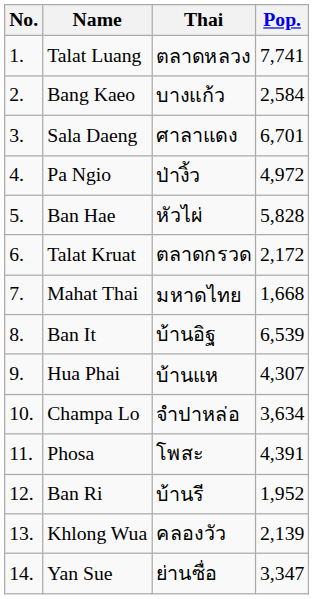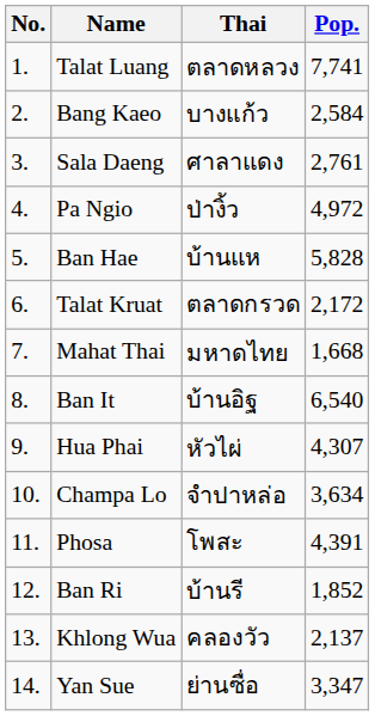 <table class="wikitable sortable">
 <tr>
 <th>No.</th>
 <th>Name</th>
 <th>Thai</th>
 <th><a href='#'>Pop.</a></th>
 </tr>
 <tr>
 <td>1.</td>
 <td>Talat Luang</td>
 <td>ตลาดหลวง</td>
 <td>7,741</td>
 </tr>
 <tr>
 <td>2.</td>
 <td>Bang Kaeo</td>
 <td>บางแก้ว</td>
 <td>2,584</td>
 </tr>
 <tr>
 <td>3.</td>
 <td>Sala Daeng</td>
 <td>ศาลาแดง</td>
-<td>6,701</td>
+<td>2,761</td>
 </tr>
 <tr>
 <td>4.</td>
 <td>Pa Ngio</td>
 <td>ป่างิ้ว</td>
 <td>4,972</td>
 </tr>
 <tr>
 <td>5.</td>
 <td>Ban Hae</td>
-<td>หัวไผ่</td>
+<td>บ้านแห</td>
 <td>5,828</td>
 </tr>
 <tr>
 <td>6.</td>
 <td>Talat Kruat</td>
 <td>ตลาดกรวด</td>
 <td>2,172</td>
 </tr>
 <tr>
 <td>7.</td>
 <td>Mahat Thai</td>
 <td>มหาดไทย</td>
 <td>1,668</td>
 </tr>
 <tr>
 <td>8.</td>
 <td>Ban It</td>
 <td>บ้านอิฐ</td>
-<td>6,539</td>
+<td>6,540</td>
 </tr>
 <tr>
 <td>9.</td>
 <td>Hua Phai</td>
-<td>บ้านแห</td>
+<td>หัวไผ่</td>
 <td>4,307</td>
 </tr>
 <tr>
 <td>10.</td>
 <td>Champa Lo</td>
 <td>จำปาหล่อ</td>
 <td>3,634</td>
 </tr>
 <tr>
 <td>11.</td>
 <td>Phosa</td>
 <td>โพสะ</td>
 <td>4,391</td>
 </tr>
 <tr>
 <td>12.</td>
 <td>Ban Ri</td>
 <td>บ้านรี</td>
-<td>1,952</td>
+<td>1,852</td>
 </tr>
 <tr>
 <td>13.</td>
 <td>Khlong Wua</td>
 <td>คลองวัว</td>
-<td>2,139</td>
+<td>2,137</td>
 </tr>
 <tr>
 <td>14.</td>
 <td>Yan Sue</td>
 <td>ย่านซื่อ</td>
 <td>3,347</td>
 </tr>
 </table>
